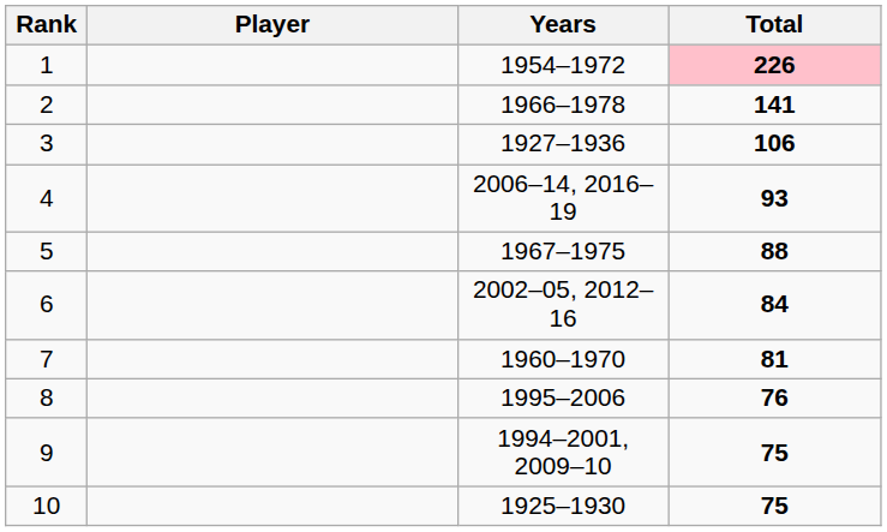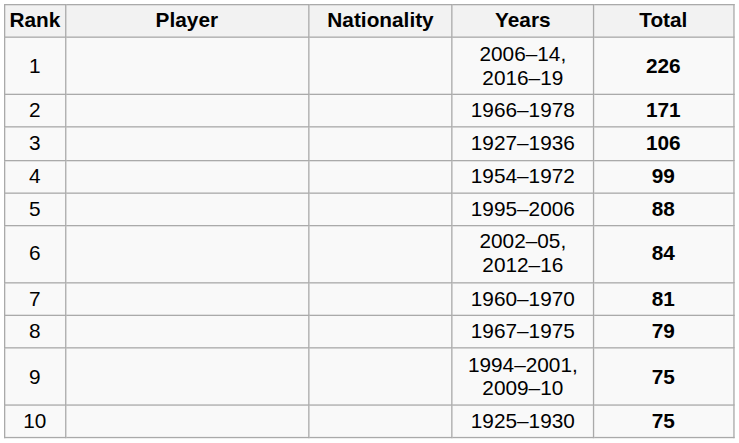 <table class="wikitable sortable" style="text-align:center;width:90%">
 <tr>
 <th width="5%">Rank</th>
 <th width="35%">Player</th>
+<th width="20%">Nationality</th>
 <th width="20%">Years</th>
 <th width="20%">Total</th>
 </tr>
 <tr>
 <td>1</td>
 <td></td>
-<td>1954–1972</td>
-<td style="background: pink;"><strong>226</strong></td>
+<td></td>
+<td>2006–14, 2016–19</td>
+<td><strong>226</strong></td>
 </tr>
 <tr>
 <td>2</td>
 <td></td>
+<td></td>
 <td>1966–1978</td>
-<td><strong>141</strong></td>
+<td><strong>171</strong></td>
 </tr>
 <tr>
 <td>3</td>
+<td></td>
 <td></td>
 <td>1927–1936</td>
 <td><strong>106</strong></td>
 </tr>
 <tr>
 <td>4</td>
 <td></td>
-<td>2006–14, 2016–19</td>
-<td><strong>93</strong></td>
+<td></td>
+<td>1954–1972</td>
+<td><strong>99</strong></td>
 </tr>
 <tr>
 <td>5</td>
 <td></td>
-<td>1967–1975</td>
+<td></td>
+<td>1995–2006</td>
 <td><strong>88</strong></td>
 </tr>
 <tr>
 <td>6</td>
+<td></td>
 <td></td>
 <td>2002–05, 2012–16</td>
 <td><strong>84</strong></td>
 </tr>
 <tr>
 <td>7</td>
 <td></td>
+<td></td>
 <td>1960–1970</td>
 <td><strong>81</strong></td>
 </tr>
 <tr>
 <td>8</td>
 <td></td>
-<td>1995–2006</td>
-<td><strong>76</strong></td>
+<td></td>
+<td>1967–1975</td>
+<td><strong>79</strong></td>
 </tr>
 <tr>
 <td>9</td>
+<td></td>
 <td></td>
 <td>1994–2001, 2009–10</td>
 <td><strong>75</strong></td>
 </tr>
 <tr>
 <td>10</td>
 <td></td>
+<td></td>
 <td>1925–1930</td>
 <td><strong>75</strong></td>
 </tr>
 </table>
